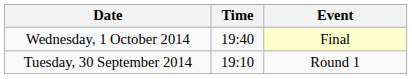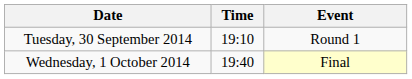 <table class = "wikitable" style="text-align:center;">
 <tr>
 <th width=220>Date</th>
 <th width=50>Time</th>
 <th width=150>Event</th>
 </tr>
 <tr>
+<td>Tuesday, 30 September 2014</td>
+<td>19:10</td>
+<td>Round 1</td>
+</tr>
+<tr>
 <td>Wednesday, 1 October 2014</td>
 <td>19:40</td>
 <td bgcolor=ffffcc>Final</td>
 </tr>
-<tr>
-<td>Tuesday, 30 September 2014</td>
-<td>19:10</td>
-<td>Round 1</td>
-</tr>
 </table>
